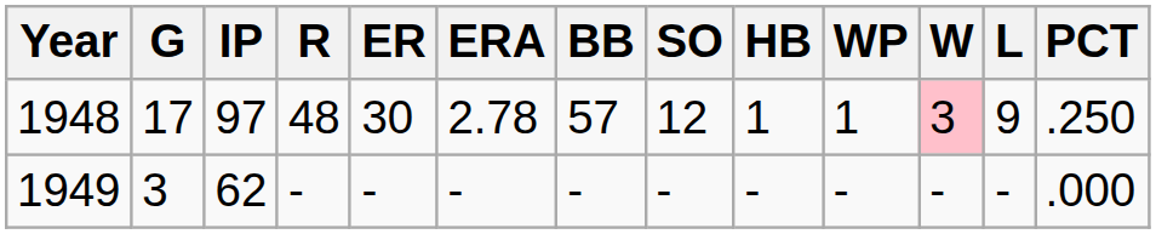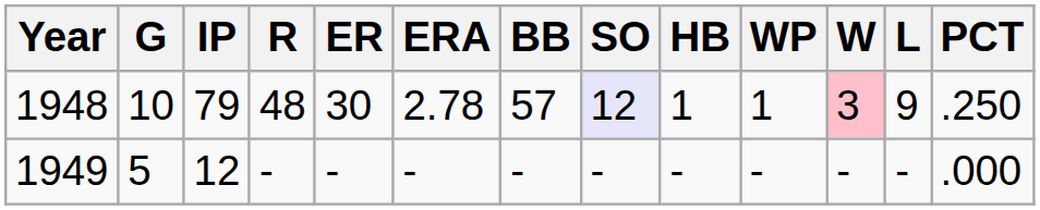 <table class="wikitable">
 <tr>
 <th><strong>Year</strong></th>
 <th><strong>G</strong></th>
 <th><strong>IP</strong></th>
 <th><strong>R</strong></th>
 <th><strong>ER</strong></th>
 <th><strong>ERA</strong></th>
 <th><strong>BB</strong></th>
 <th><strong>SO</strong></th>
 <th><strong>HB</strong></th>
 <th><strong>WP</strong></th>
 <th><strong>W</strong></th>
 <th><strong>L</strong></th>
 <th><strong>PCT</strong></th>
 </tr>
 <tr>
 <td>1948</td>
-<td>17</td>
-<td>97</td>
+<td>10</td>
+<td>79</td>
 <td>48</td>
 <td>30</td>
 <td>2.78</td>
 <td>57</td>
-<td>12</td>
+<td style="background: lavender;">12</td>
 <td>1</td>
 <td>1</td>
 <td style="background: pink;">3</td>
 <td>9</td>
 <td>.250</td>
 </tr>
 <tr>
 <td>1949</td>
-<td>3</td>
-<td>62</td>
+<td>5</td>
+<td>12</td>
 <td>-</td>
 <td>-</td>
 <td>-</td>
 <td>-</td>
 <td>-</td>
 <td>-</td>
 <td>-</td>
 <td>-</td>
 <td>-</td>
 <td>.000</td>
 </tr>
 </table>
